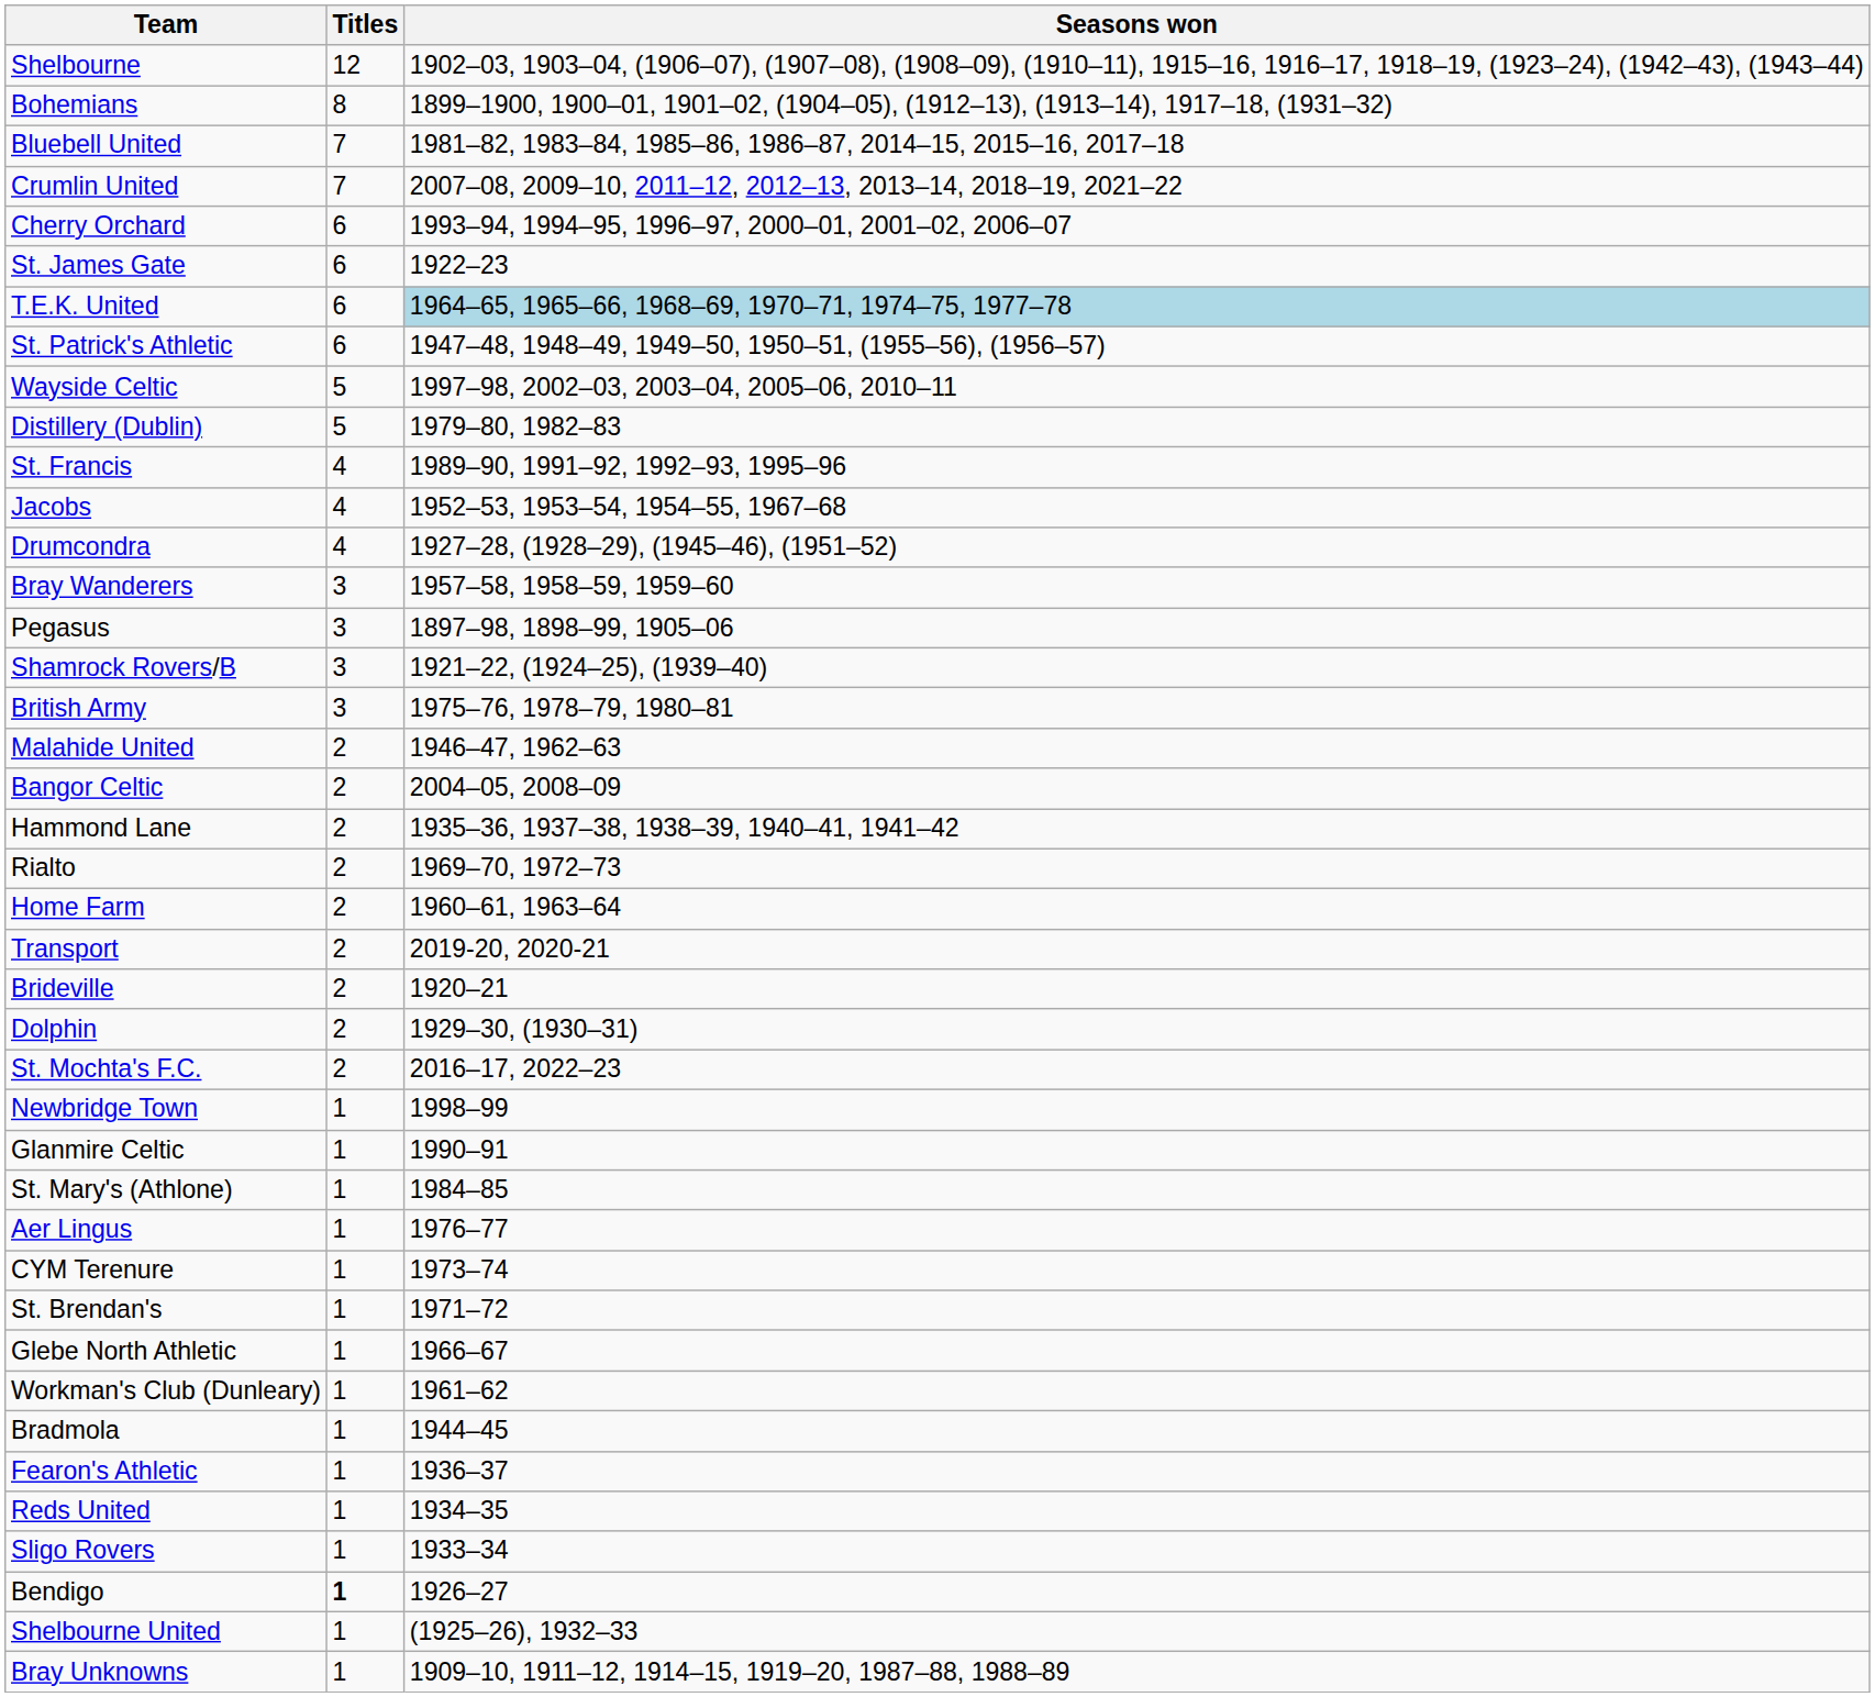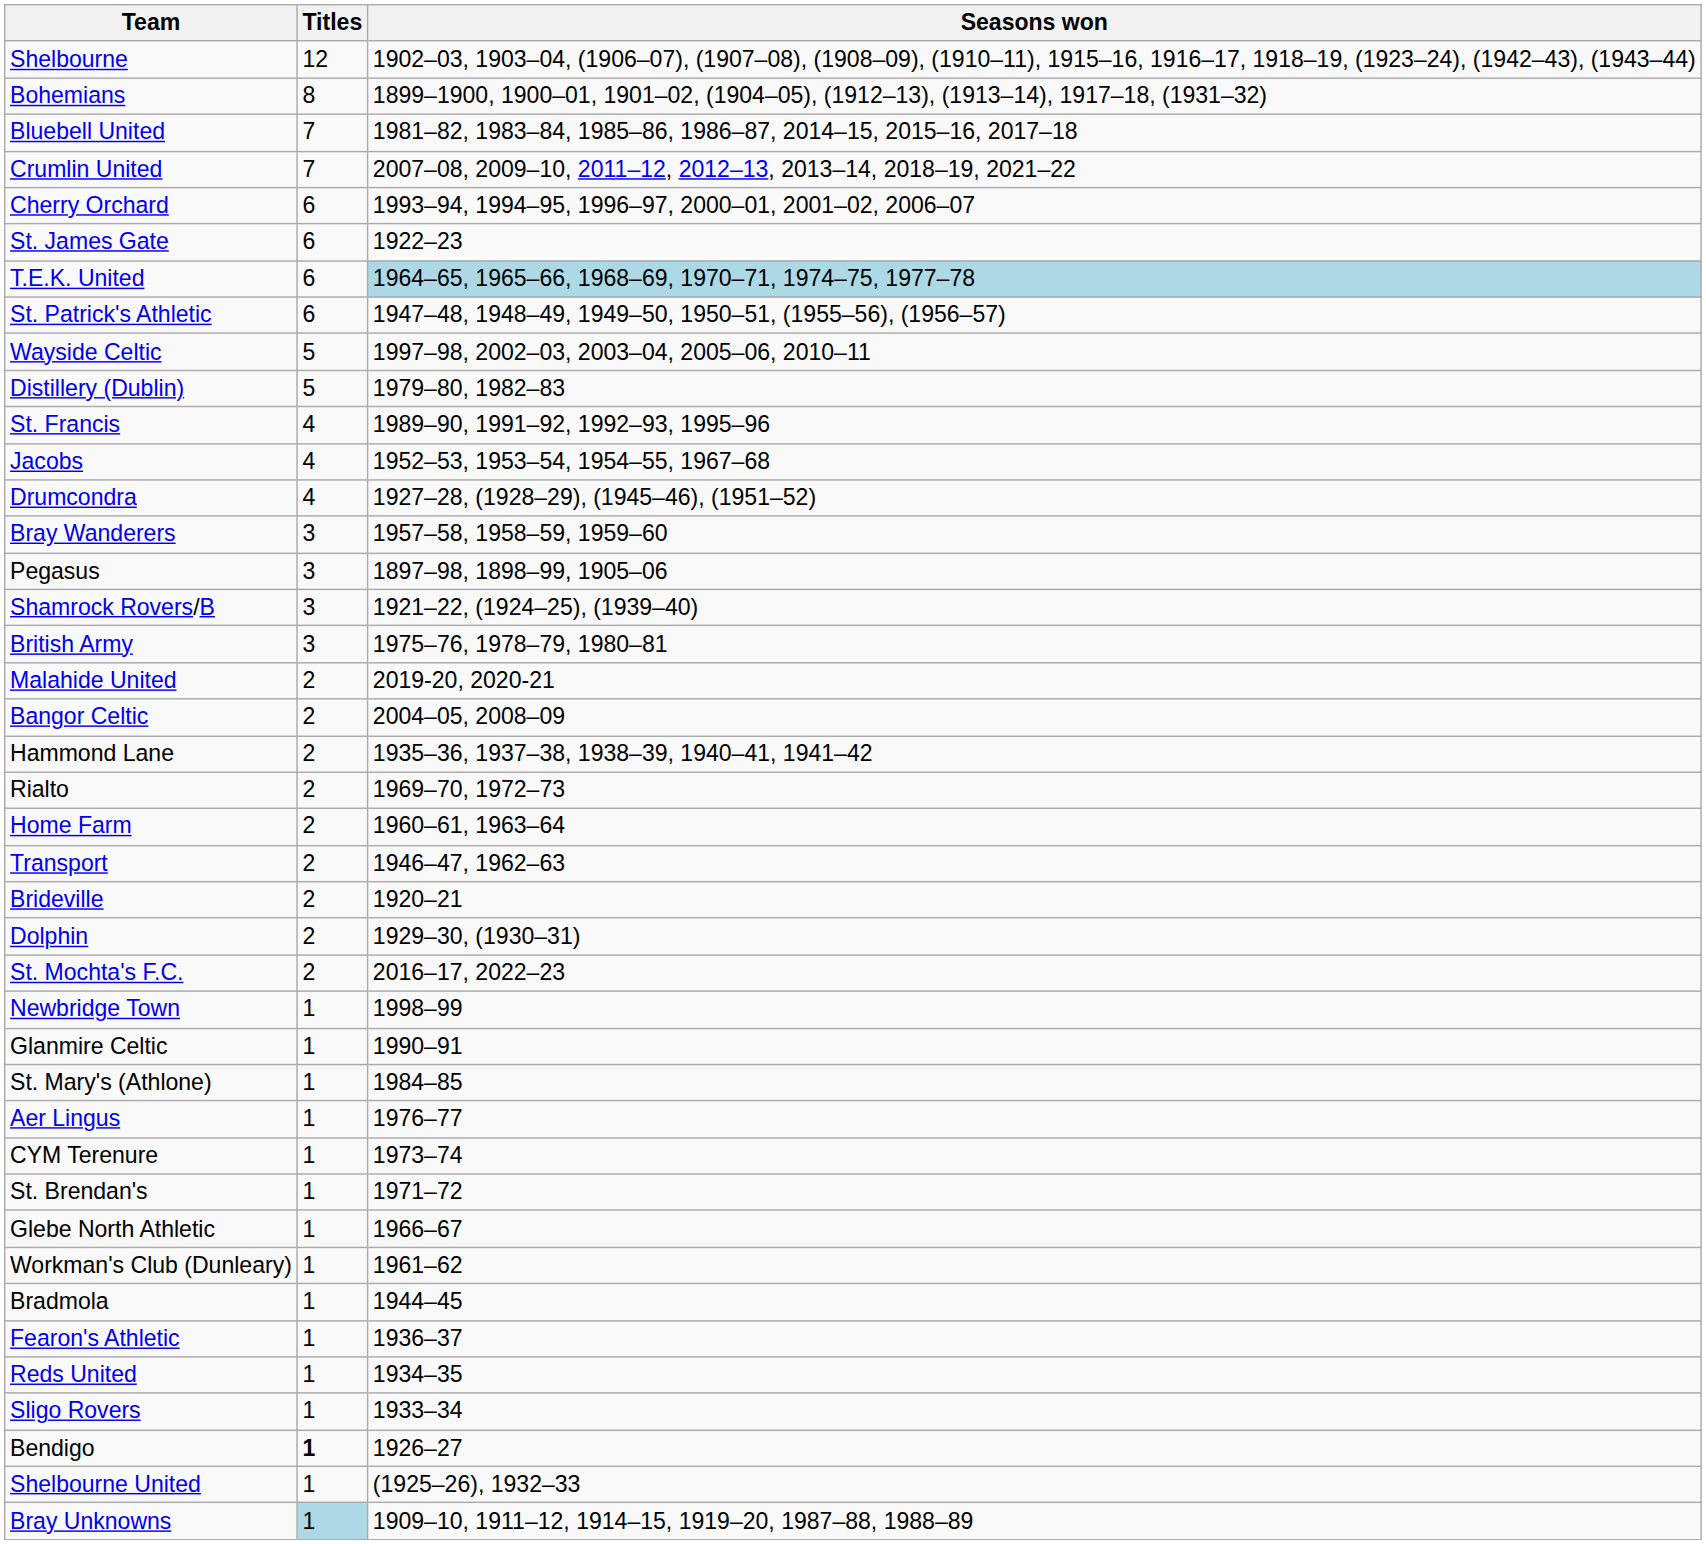 <table class="wikitable sortable">
 <tr>
 <th>Team</th>
 <th>Titles</th>
 <th>Seasons won</th>
 </tr>
 <tr>
 <td><a href='#'>Shelbourne</a></td>
 <td>12</td>
 <td>1902–03, 1903–04, (1906–07), (1907–08), (1908–09), (1910–11), 1915–16, 1916–17, 1918–19, (1923–24), (1942–43), (1943–44)</td>
 </tr>
 <tr>
 <td><a href='#'>Bohemians</a></td>
 <td>8</td>
 <td>1899–1900, 1900–01, 1901–02, (1904–05), (1912–13), (1913–14), 1917–18, (1931–32)</td>
 </tr>
 <tr>
 <td><a href='#'>Bluebell United</a></td>
 <td>7</td>
 <td>1981–82, 1983–84, 1985–86, 1986–87, 2014–15, 2015–16, 2017–18</td>
 </tr>
 <tr>
 <td><a href='#'>Crumlin United</a></td>
 <td>7</td>
 <td>2007–08, 2009–10, <a href='#'>2011–12</a>, <a href='#'>2012–13</a>, 2013–14, 2018–19, 2021–22</td>
 </tr>
 <tr>
 <td><a href='#'>Cherry Orchard</a></td>
 <td>6</td>
 <td>1993–94, 1994–95, 1996–97, 2000–01, 2001–02, 2006–07</td>
 </tr>
 <tr>
 <td><a href='#'>St. James Gate</a></td>
 <td>6</td>
 <td>1922–23</td>
 </tr>
 <tr>
 <td><a href='#'>T.E.K. United</a></td>
 <td>6</td>
 <td style="background: lightblue;">1964–65, 1965–66, 1968–69, 1970–71, 1974–75, 1977–78</td>
 </tr>
 <tr>
 <td><a href='#'>St. Patrick's Athletic</a></td>
 <td>6</td>
 <td>1947–48, 1948–49, 1949–50, 1950–51, (1955–56), (1956–57)</td>
 </tr>
 <tr>
 <td><a href='#'>Wayside Celtic</a></td>
 <td>5</td>
 <td>1997–98, 2002–03, 2003–04, 2005–06, 2010–11</td>
 </tr>
 <tr>
 <td><a href='#'>Distillery (Dublin)</a></td>
 <td>5</td>
 <td>1979–80, 1982–83</td>
 </tr>
 <tr>
 <td><a href='#'>St. Francis</a></td>
 <td>4</td>
 <td>1989–90, 1991–92, 1992–93, 1995–96</td>
 </tr>
 <tr>
 <td><a href='#'>Jacobs</a></td>
 <td>4</td>
 <td>1952–53, 1953–54, 1954–55, 1967–68</td>
 </tr>
 <tr>
 <td><a href='#'>Drumcondra</a></td>
 <td>4</td>
 <td>1927–28, (1928–29), (1945–46), (1951–52)</td>
 </tr>
 <tr>
 <td><a href='#'>Bray Wanderers</a></td>
 <td>3</td>
 <td>1957–58, 1958–59, 1959–60</td>
 </tr>
 <tr>
 <td>Pegasus</td>
 <td>3</td>
 <td>1897–98, 1898–99, 1905–06</td>
 </tr>
 <tr>
 <td><a href='#'>Shamrock Rovers</a>/<a href='#'>B</a></td>
 <td>3</td>
 <td>1921–22, (1924–25), (1939–40)</td>
 </tr>
 <tr>
 <td><a href='#'>British Army</a><em></em></td>
 <td>3</td>
 <td>1975–76, 1978–79, 1980–81</td>
 </tr>
 <tr>
 <td><a href='#'>Malahide  United</a></td>
 <td>2</td>
-<td>1946–47, 1962–63</td>
+<td>2019-20, 2020-21</td>
 </tr>
 <tr>
 <td><a href='#'>Bangor Celtic</a></td>
 <td>2</td>
 <td>2004–05, 2008–09</td>
 </tr>
 <tr>
 <td>Hammond Lane</td>
 <td>2</td>
 <td>1935–36, 1937–38, 1938–39, 1940–41, 1941–42</td>
 </tr>
 <tr>
 <td>Rialto</td>
 <td>2</td>
 <td>1969–70, 1972–73</td>
 </tr>
 <tr>
 <td><a href='#'>Home Farm</a></td>
 <td>2</td>
 <td>1960–61, 1963–64</td>
 </tr>
 <tr>
 <td><a href='#'>Transport</a></td>
 <td>2</td>
-<td>2019-20, 2020-21</td>
+<td>1946–47, 1962–63</td>
 </tr>
 <tr>
 <td><a href='#'>Brideville</a></td>
 <td>2</td>
 <td>1920–21</td>
 </tr>
 <tr>
 <td><a href='#'>Dolphin</a></td>
 <td>2</td>
 <td>1929–30, (1930–31)</td>
 </tr>
 <tr>
 <td><a href='#'>St. Mochta's F.C.</a></td>
 <td>2</td>
 <td>2016–17, 2022–23</td>
 </tr>
 <tr>
 <td><a href='#'>Newbridge Town</a></td>
 <td>1</td>
 <td>1998–99</td>
 </tr>
 <tr>
 <td>Glanmire Celtic</td>
 <td>1</td>
 <td>1990–91</td>
 </tr>
 <tr>
 <td>St. Mary's (Athlone)</td>
 <td>1</td>
 <td>1984–85</td>
 </tr>
 <tr>
 <td><a href='#'>Aer Lingus</a></td>
 <td>1</td>
 <td>1976–77</td>
 </tr>
 <tr>
 <td>CYM Terenure</td>
 <td>1</td>
 <td>1973–74</td>
 </tr>
 <tr>
 <td>St. Brendan's</td>
 <td>1</td>
 <td>1971–72</td>
 </tr>
 <tr>
 <td>Glebe North Athletic</td>
 <td>1</td>
 <td>1966–67</td>
 </tr>
 <tr>
 <td>Workman's Club (Dunleary)</td>
 <td>1</td>
 <td>1961–62</td>
 </tr>
 <tr>
 <td>Bradmola</td>
 <td>1</td>
 <td>1944–45</td>
 </tr>
 <tr>
 <td><a href='#'>Fearon's Athletic</a></td>
 <td>1</td>
 <td>1936–37</td>
 </tr>
 <tr>
 <td><a href='#'>Reds United</a></td>
 <td>1</td>
 <td>1934–35</td>
 </tr>
 <tr>
 <td><a href='#'>Sligo Rovers</a></td>
 <td>1</td>
 <td>1933–34</td>
 </tr>
 <tr>
 <td>Bendigo</td>
 <td><strong>1</strong></td>
 <td>1926–27</td>
 </tr>
 <tr>
 <td><a href='#'>Shelbourne United</a></td>
 <td>1</td>
 <td>(1925–26), 1932–33</td>
 </tr>
 <tr>
 <td><a href='#'>Bray Unknowns</a></td>
-<td>1</td>
+<td style="background: lightblue;">1</td>
 <td>1909–10, 1911–12, 1914–15, 1919–20, 1987–88, 1988–89</td>
 </tr>
 </table>
